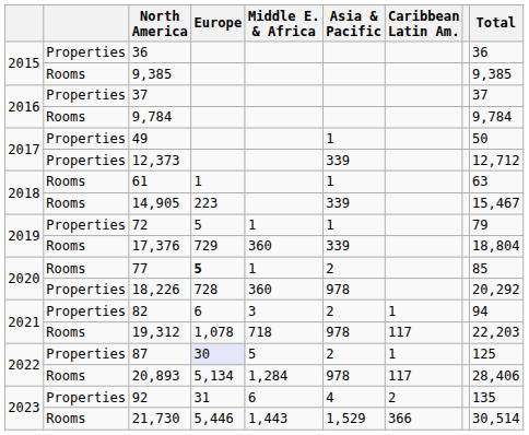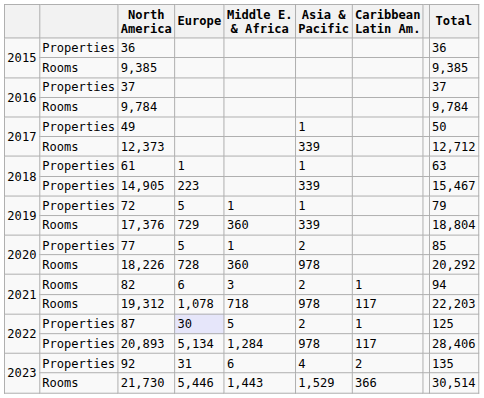 <table class="wikitable">
 <tr>
 <th class="unsortable"></th>
 <th></th>
 <th>North<br>America</th>
 <th>Europe</th>
 <th>Middle E.<br>& Africa</th>
 <th>Asia &<br>Pacific</th>
 <th>Caribbean<br>Latin Am.</th>
 <th></th>
 <th>Total</th>
 </tr>
 <tr>
 <td rowspan=2>2015</td>
 <td>Properties</td>
 <td>36</td>
 <td></td>
 <td></td>
 <td></td>
 <td></td>
 <td></td>
 <td>36</td>
 </tr>
 <tr>
 <td>Rooms</td>
 <td>9,385</td>
 <td></td>
 <td></td>
 <td></td>
 <td></td>
 <td></td>
 <td>9,385</td>
 </tr>
 <tr>
 <td rowspan=2>2016</td>
 <td>Properties</td>
 <td>37</td>
 <td></td>
 <td></td>
 <td></td>
 <td></td>
 <td></td>
 <td>37</td>
 </tr>
 <tr>
 <td>Rooms</td>
 <td>9,784</td>
 <td></td>
 <td></td>
 <td></td>
 <td></td>
 <td></td>
 <td>9,784</td>
 </tr>
 <tr>
 <td rowspan=2>2017</td>
 <td>Properties</td>
 <td>49</td>
 <td></td>
 <td></td>
 <td>1</td>
 <td></td>
 <td></td>
 <td>50</td>
 </tr>
 <tr>
-<td>Properties</td>
+<td>Rooms</td>
 <td>12,373</td>
 <td></td>
 <td></td>
 <td>339</td>
 <td></td>
 <td></td>
 <td>12,712</td>
 </tr>
 <tr>
 <td rowspan=2>2018</td>
-<td>Rooms</td>
+<td>Properties</td>
 <td>61</td>
 <td>1</td>
 <td></td>
 <td>1</td>
 <td></td>
 <td></td>
 <td>63</td>
 </tr>
 <tr>
-<td>Rooms</td>
+<td>Properties</td>
 <td>14,905</td>
 <td>223</td>
 <td></td>
 <td>339</td>
 <td></td>
 <td></td>
 <td>15,467</td>
 </tr>
 <tr>
 <td rowspan=2>2019</td>
 <td>Properties</td>
 <td>72</td>
 <td>5</td>
 <td>1</td>
 <td>1</td>
 <td></td>
 <td></td>
 <td>79</td>
 </tr>
 <tr>
 <td>Rooms</td>
 <td>17,376</td>
 <td>729</td>
 <td>360</td>
 <td>339</td>
 <td></td>
 <td></td>
 <td>18,804</td>
 </tr>
 <tr>
 <td rowspan=2>2020</td>
-<td>Rooms</td>
+<td>Properties</td>
 <td>77</td>
-<td><strong>5</strong></td>
+<td>5</td>
 <td>1</td>
 <td>2</td>
 <td></td>
 <td></td>
 <td>85</td>
 </tr>
 <tr>
-<td>Properties</td>
+<td>Rooms</td>
 <td>18,226</td>
 <td>728</td>
 <td>360</td>
 <td>978</td>
 <td></td>
 <td></td>
 <td>20,292</td>
 </tr>
 <tr>
 <td rowspan=2>2021</td>
-<td>Properties</td>
+<td>Rooms</td>
 <td>82</td>
 <td>6</td>
 <td>3</td>
 <td>2</td>
 <td>1</td>
 <td></td>
 <td>94</td>
 </tr>
 <tr>
 <td>Rooms</td>
 <td>19,312</td>
 <td>1,078</td>
 <td>718</td>
 <td>978</td>
 <td>117</td>
 <td></td>
 <td>22,203</td>
 </tr>
 <tr>
 <td rowspan=2>2022</td>
 <td>Properties</td>
 <td>87</td>
 <td style="background: lavender;">30</td>
 <td>5</td>
 <td>2</td>
 <td>1</td>
 <td></td>
 <td>125</td>
 </tr>
 <tr>
-<td>Rooms</td>
+<td>Properties</td>
 <td>20,893</td>
 <td>5,134</td>
 <td>1,284</td>
 <td>978</td>
 <td>117</td>
 <td></td>
 <td>28,406</td>
 </tr>
 <tr>
 <td rowspan=2>2023</td>
 <td>Properties</td>
 <td>92</td>
 <td>31</td>
 <td>6</td>
 <td>4</td>
 <td>2</td>
 <td></td>
 <td>135</td>
 </tr>
 <tr>
 <td>Rooms</td>
 <td>21,730</td>
 <td>5,446</td>
 <td>1,443</td>
 <td>1,529</td>
 <td>366</td>
 <td></td>
 <td>30,514</td>
 </tr>
 </table>
